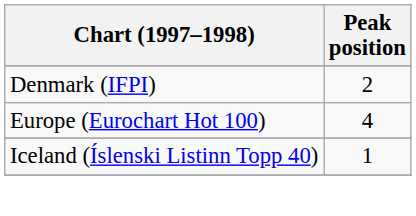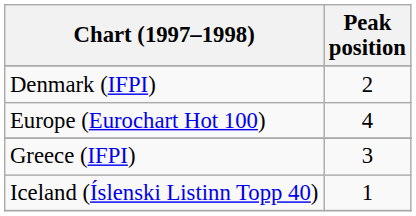 <table class="wikitable sortable">
 <tr>
 <th>Chart (1997–1998)</th>
 <th>Peak<br>position</th>
 </tr>
 <tr>
 </tr>
 <tr>
 </tr>
 <tr>
 </tr>
 <tr>
 <td>Denmark (<a href='#'>IFPI</a>)</td>
 <td align="center">2</td>
 </tr>
 <tr>
 <td>Europe (<a href='#'>Eurochart Hot 100</a>)</td>
 <td align="center">4</td>
 </tr>
 <tr>
 </tr>
 <tr>
 </tr>
 <tr>
 </tr>
 <tr>
+<td>Greece (<a href='#'>IFPI</a>)</td>
+<td align="center">3</td>
+</tr>
+<tr>
 <td>Iceland (<a href='#'>Íslenski Listinn Topp 40</a>)</td>
 <td align="center">1</td>
 </tr>
 <tr>
 </tr>
 <tr>
 </tr>
 <tr>
 </tr>
 <tr>
 </tr>
 <tr>
 </tr>
 <tr>
 </tr>
 <tr>
 </tr>
 <tr>
 </tr>
 <tr>
 </tr>
 <tr>
 </tr>
 </table>
